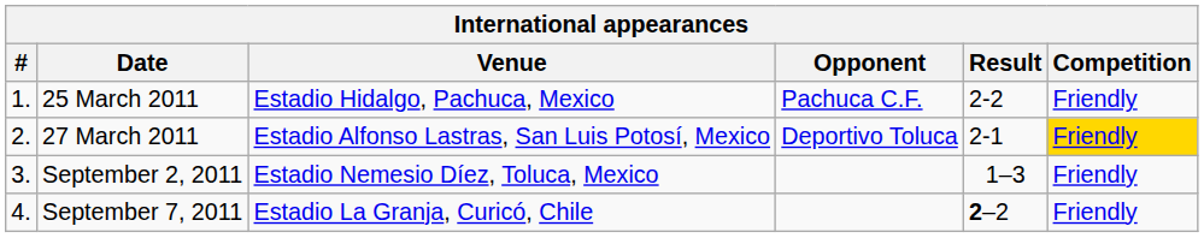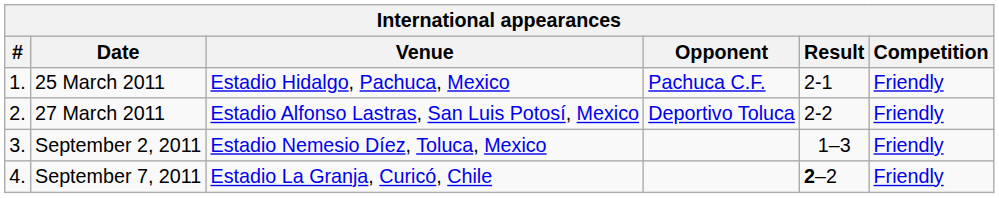 <table class="wikitable collapsible collapsed" style="font-size:90%">
 <tr>
 <th colspan="7"><strong>International appearances</strong></th>
 </tr>
 <tr>
 <th>#</th>
 <th>Date</th>
 <th>Venue</th>
 <th>Opponent</th>
 <th>Result</th>
 <th>Competition</th>
 </tr>
 <tr>
 <td>1.</td>
 <td>25 March 2011</td>
 <td><a href='#'>Estadio Hidalgo</a>, <a href='#'>Pachuca</a>, <a href='#'>Mexico</a></td>
 <td> <a href='#'>Pachuca C.F.</a></td>
-<td>2-2</td>
+<td>2-1</td>
 <td><a href='#'>Friendly</a></td>
 </tr>
 <tr>
 <td>2.</td>
 <td>27 March 2011</td>
 <td><a href='#'>Estadio Alfonso Lastras</a>, <a href='#'>San Luis Potosí</a>, <a href='#'>Mexico</a></td>
 <td> <a href='#'>Deportivo Toluca</a></td>
-<td>2-1</td>
-<td style="background: gold;"><a href='#'>Friendly</a></td>
+<td>2-2</td>
+<td><a href='#'>Friendly</a></td>
 </tr>
 <tr>
 <td>3.</td>
 <td>September 2, 2011</td>
 <td><a href='#'>Estadio Nemesio Díez</a>, <a href='#'>Toluca</a>, <a href='#'>Mexico</a></td>
 <td></td>
 <td align=center>1–3</td>
 <td><a href='#'>Friendly</a></td>
 </tr>
 <tr>
 <td>4.</td>
 <td>September 7, 2011</td>
 <td><a href='#'>Estadio La Granja</a>, <a href='#'>Curicó</a>, <a href='#'>Chile</a></td>
 <td></td>
 <td><strong>2</strong>–2</td>
 <td><a href='#'>Friendly</a></td>
 </tr>
 </table>
